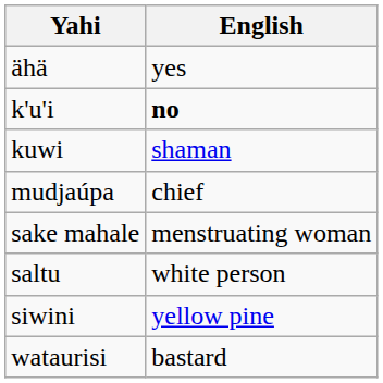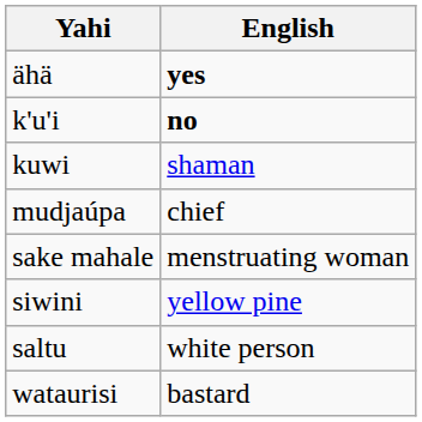 <table class="wikitable">
 <tr>
 <th>Yahi</th>
 <th>English</th>
 </tr>
 <tr>
 <td>ähä</td>
-<td>yes</td>
+<td><strong>yes</strong></td>
 </tr>
 <tr>
 <td>k'u'i</td>
 <td><strong>no</strong></td>
 </tr>
 <tr>
 <td>kuwi</td>
 <td><a href='#'>shaman</a></td>
 </tr>
 <tr>
 <td>mudjaúpa</td>
 <td>chief</td>
 </tr>
 <tr>
 <td>sake mahale</td>
 <td>menstruating woman</td>
 </tr>
 <tr>
+<td>siwini</td>
+<td><a href='#'>yellow pine</a></td>
+</tr>
+<tr>
 <td>saltu</td>
 <td>white person</td>
-</tr>
-<tr>
-<td>siwini</td>
-<td><a href='#'>yellow pine</a></td>
 </tr>
 <tr>
 <td>wataurisi</td>
 <td>bastard</td>
 </tr>
 </table>
